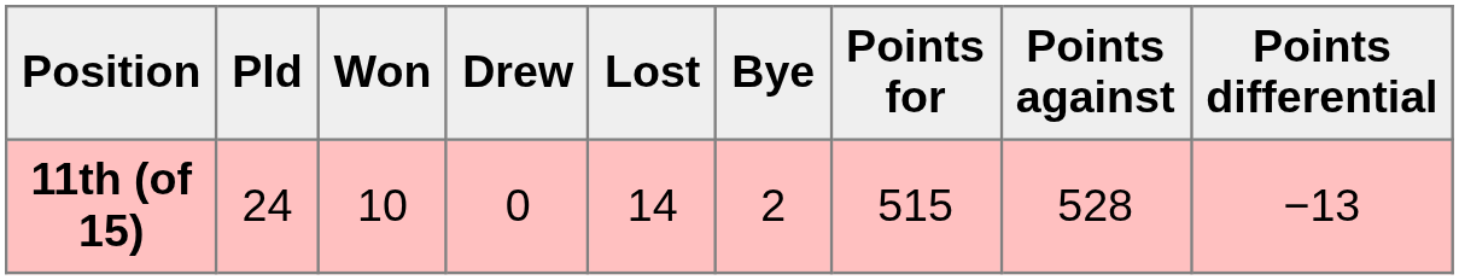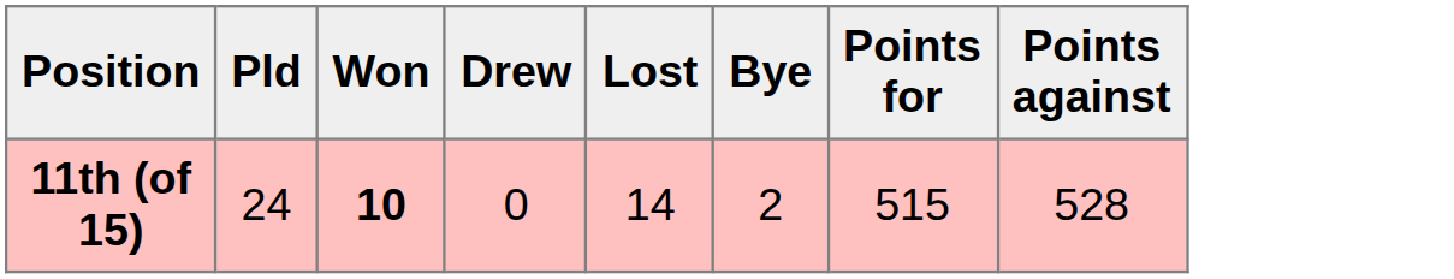 <table style=border-collapse:collapse border=1 cellspacing=0 cellpadding=5>
 <tr style="text-align:center; background:#efefef;">
 <th width=20>Position</th>
 <th width=20>Pld</th>
 <th width=20>Won</th>
 <th width=20>Drew</th>
 <th width=20>Lost</th>
 <th width=20>Bye</th>
 <th width=20>Points for</th>
 <th width=20>Points against</th>
-<th width=25>Points differential</th>
 </tr>
 <tr style="text-align:center; background:#ffc0c0;">
 <td><strong>11th (of 15)</strong></td>
 <td>24</td>
-<td>10</td>
+<td><strong>10</strong></td>
 <td>0</td>
 <td>14</td>
 <td>2</td>
 <td>515</td>
 <td>528</td>
-<td>−13</td>
 </tr>
 </table>
